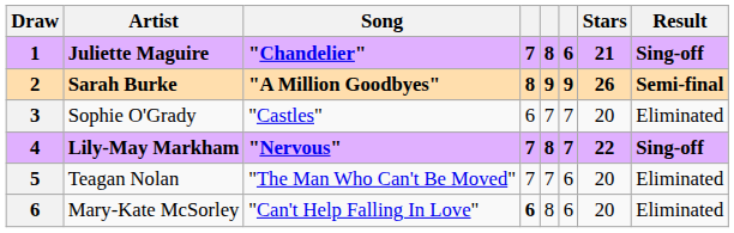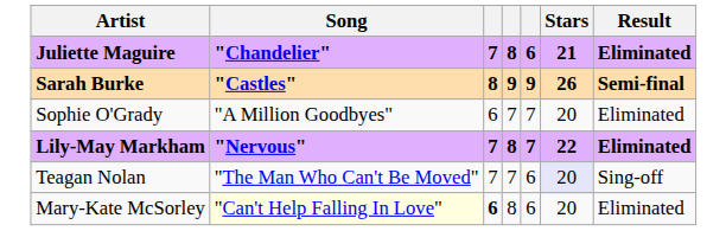 <table class="sortable wikitable plainrowheaders" style="margin: 1em auto 1em auto;">
 <tr>
-<th scope="col">Draw</th>
 <th scope="col">Artist</th>
 <th scope="col">Song </th>
 <th><small></small></th>
 <th><small></small></th>
 <th><small></small></th>
 <th scope="col">Stars</th>
 <th scope="col">Result</th>
 </tr>
 <tr style="font-weight: bold; background: #E0B0FF;">
-<th scope="row" style="text-align:center; font-weight:bold; background:#E0B0FF">1</th>
 <td>Juliette Maguire</td>
 <td>"<a href='#'>Chandelier</a>" </td>
 <td align="center">7</td>
 <td align="center">8</td>
 <td align="center">6</td>
 <td align="center">21</td>
-<td>Sing-off</td>
+<td>Eliminated</td>
 </tr>
 <tr style="font-weight: bold; background: navajowhite;">
-<th scope="row" style="text-align:center; font-weight:bold; background:navajowhite">2</th>
 <td>Sarah Burke</td>
-<td>"A Million Goodbyes" </td>
+<td>"<a href='#'>Castles</a>" </td>
 <td align="center">8</td>
 <td align="center">9</td>
 <td align="center">9</td>
 <td align="center">26</td>
 <td>Semi-final</td>
 </tr>
 <tr>
-<th scope="row" style="text-align:center;">3</th>
 <td>Sophie O'Grady</td>
-<td>"<a href='#'>Castles</a>" </td>
+<td>"A Million Goodbyes" </td>
 <td align="center">6</td>
 <td align="center">7</td>
 <td align="center">7</td>
 <td align="center">20</td>
 <td>Eliminated</td>
 </tr>
 <tr style="font-weight: bold; background: #E0B0FF;">
-<th scope="row" style="text-align:center; font-weight:bold; background:#E0B0FF">4</th>
 <td>Lily-May Markham</td>
 <td>"<a href='#'>Nervous</a>" </td>
 <td align="center">7</td>
 <td align="center">8</td>
 <td align="center">7</td>
 <td align="center">22</td>
-<td>Sing-off</td>
+<td>Eliminated</td>
 </tr>
 <tr>
-<th scope="row" style="text-align:center;">5</th>
 <td>Teagan Nolan</td>
 <td>"<a href='#'>The Man Who Can't Be Moved</a>" </td>
 <td align="center">7</td>
 <td align="center">7</td>
 <td align="center">6</td>
-<td align="center">20</td>
-<td>Eliminated</td>
+<td align="center" style="background: lavender;">20</td>
+<td>Sing-off</td>
 </tr>
 <tr>
-<th scope="row" style="text-align:center;">6</th>
 <td>Mary-Kate McSorley</td>
-<td>"<a href='#'>Can't Help Falling In Love</a>" </td>
+<td style="background: lightyellow;">"<a href='#'>Can't Help Falling In Love</a>" </td>
 <td align="center"><strong>6</strong></td>
 <td align="center">8</td>
 <td align="center">6</td>
 <td align="center">20</td>
 <td>Eliminated</td>
 </tr>
 </table>
